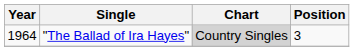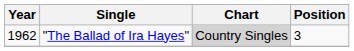 <table class="wikitable">
 <tr>
 <th align="left">Year</th>
 <th align="left">Single</th>
 <th align="left">Chart</th>
 <th align="left">Position</th>
 </tr>
 <tr>
-<td align="left">1964</td>
+<td align="left">1962</td>
 <td align="left">"<a href='#'>The Ballad of Ira Hayes</a>"</td>
 <td align="left" style="background: lightgrey;">Country Singles</td>
 <td align="left">3</td>
 </tr>
 <tr>
 </tr>
 </table>
